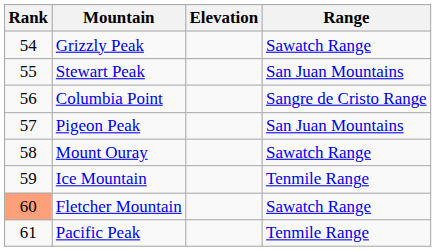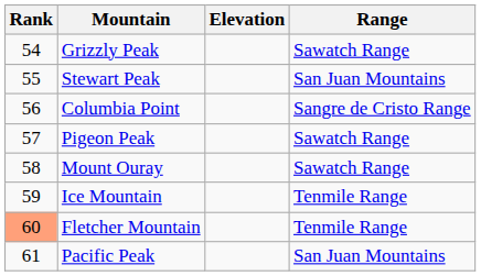 <table class="wikitable">
 <tr>
 <th>Rank</th>
 <th>Mountain</th>
 <th>Elevation</th>
 <th>Range</th>
 </tr>
 <tr>
 <td align=center>54</td>
 <td><a href='#'>Grizzly Peak</a></td>
 <td></td>
 <td><a href='#'>Sawatch Range</a></td>
 </tr>
 <tr>
 <td align=center>55</td>
 <td><a href='#'>Stewart Peak</a></td>
 <td></td>
 <td><a href='#'>San Juan Mountains</a></td>
 </tr>
 <tr>
 <td align=center>56</td>
 <td><a href='#'>Columbia Point</a></td>
 <td></td>
 <td><a href='#'>Sangre de Cristo Range</a></td>
 </tr>
 <tr>
 <td align=center>57</td>
 <td><a href='#'>Pigeon Peak</a></td>
 <td></td>
-<td><a href='#'>San Juan Mountains</a></td>
+<td><a href='#'>Sawatch Range</a></td>
 </tr>
 <tr>
 <td align=center>58</td>
 <td><a href='#'>Mount Ouray</a></td>
 <td></td>
 <td><a href='#'>Sawatch Range</a></td>
 </tr>
 <tr>
 <td align=center>59</td>
 <td><a href='#'>Ice Mountain</a></td>
 <td></td>
 <td><a href='#'>Tenmile Range</a></td>
 </tr>
 <tr>
 <td align=center style="background: lightsalmon;">60</td>
 <td><a href='#'>Fletcher Mountain</a></td>
 <td></td>
-<td><a href='#'>Sawatch Range</a></td>
+<td><a href='#'>Tenmile Range</a></td>
 </tr>
 <tr>
 <td align=center>61</td>
 <td><a href='#'>Pacific Peak</a></td>
 <td></td>
-<td><a href='#'>Tenmile Range</a></td>
+<td><a href='#'>San Juan Mountains</a></td>
 </tr>
 </table>
